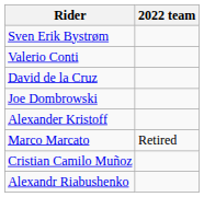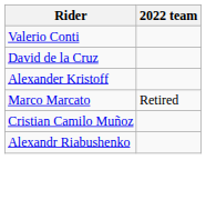 <table class="wikitable">
 <tr>
 <th>Rider</th>
 <th>2022 team</th>
-</tr>
-<tr>
-<td><a href='#'>Sven Erik Bystrøm</a></td>
-<td></td>
 </tr>
 <tr>
 <td><a href='#'>Valerio Conti</a></td>
 <td></td>
 </tr>
 <tr>
 <td><a href='#'>David de la Cruz</a></td>
-<td></td>
-</tr>
-<tr>
-<td><a href='#'>Joe Dombrowski</a></td>
 <td></td>
 </tr>
 <tr>
 <td><a href='#'>Alexander Kristoff</a></td>
 <td></td>
 </tr>
 <tr>
 <td><a href='#'>Marco Marcato</a></td>
 <td>Retired</td>
 </tr>
 <tr>
 <td><a href='#'>Cristian Camilo Muñoz</a></td>
 <td></td>
 </tr>
 <tr>
 <td><a href='#'>Alexandr Riabushenko</a></td>
 <td></td>
 </tr>
 </table>
